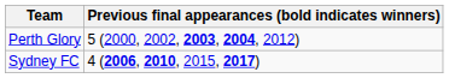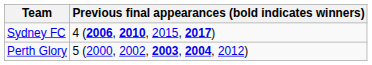 <table class="wikitable">
 <tr>
 <th>Team</th>
 <th>Previous final appearances (bold indicates winners)</th>
 </tr>
 <tr>
+<td><a href='#'>Sydney FC</a></td>
+<td>4 (<strong><a href='#'>2006</a></strong>, <strong><a href='#'>2010</a></strong>, <a href='#'>2015</a>, <strong><a href='#'>2017</a></strong>)</td>
+</tr>
+<tr>
 <td><a href='#'>Perth Glory</a></td>
 <td>5 (<a href='#'>2000</a>, <a href='#'>2002</a>, <strong><a href='#'>2003</a></strong>, <strong><a href='#'>2004</a></strong>, <a href='#'>2012</a>)</td>
 </tr>
-<tr>
-<td><a href='#'>Sydney FC</a></td>
-<td>4 (<strong><a href='#'>2006</a></strong>, <strong><a href='#'>2010</a></strong>, <a href='#'>2015</a>, <strong><a href='#'>2017</a></strong>)</td>
-</tr>
 </table>
